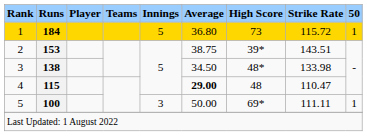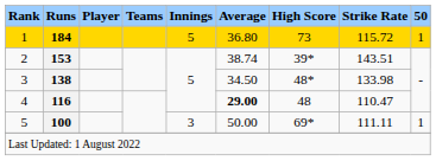 <table class="wikitable plainrowheaders sortable">
 <tr>
 <th scope=col style="background:#9cf;">Rank</th>
 <th scope=col style="background:#9cf;">Runs</th>
 <th scope=col style="background:#9cf;">Player</th>
 <th scope=col style="background:#9cf;">Teams</th>
 <th scope=col style="background:#9cf;">Innings</th>
 <th scope=col style="background:#9cf;">Average</th>
 <th scope=col style="background:#9cf;">High Score</th>
 <th scope=col style="background:#9cf;">Strike Rate</th>
 <th scope=col style="background:#9cf;">50</th>
 </tr>
 <tr>
 <td style="text-align:center; background:gold;">1</td>
 <th scope="row"  style="text-align:center; background:gold;"><strong>184</strong></th>
 <td style="background:gold;"></td>
 <td style="text-align:center; background:gold;"></td>
 <td style="text-align:center; background:gold;">5</td>
 <td style="text-align:center; background:gold;">36.80</td>
 <td style="text-align:center; background:gold;">73</td>
 <td style="text-align:center; background:gold;">115.72</td>
 <td style="text-align:center; background:gold;">1</td>
 </tr>
 <tr>
 <td align=center>2</td>
 <th scope=row style=text-align:center;><strong>153</strong></th>
 <td></td>
 <td align=center rowspan=2></td>
 <td align=center rowspan=3>5</td>
-<td align=center>38.75</td>
+<td align=center>38.74</td>
 <td align=center>39*</td>
 <td align=center>143.51</td>
 <td align=center rowspan=3>-</td>
 </tr>
 <tr>
 <td align=center>3</td>
 <th scope=row style=text-align:center;><strong>138</strong></th>
 <td></td>
 <td align=center>34.50</td>
 <td align=center>48*</td>
 <td align=center>133.98</td>
 </tr>
 <tr>
 <td align=center>4</td>
-<th scope=row style=text-align:center;><strong>115</strong></th>
+<th scope=row style=text-align:center;><strong>116</strong></th>
 <td></td>
 <td align=center rowspan=2></td>
 <td align=center><strong>29.00</strong></td>
 <td align=center>48</td>
 <td align=center>110.47</td>
 </tr>
 <tr>
 <td align=center>5</td>
 <th scope=row style=text-align:center;><strong>100</strong></th>
 <td></td>
 <td align=center>3</td>
 <td align=center>50.00</td>
 <td align=center>69*</td>
 <td align=center>111.11</td>
 <td align=center>1</td>
 </tr>
 <tr>
 </tr>
 <tr class=sortbottom>
 <td colspan=9><small>Last Updated: 1 August 2022</small></td>
 </tr>
 </table>
